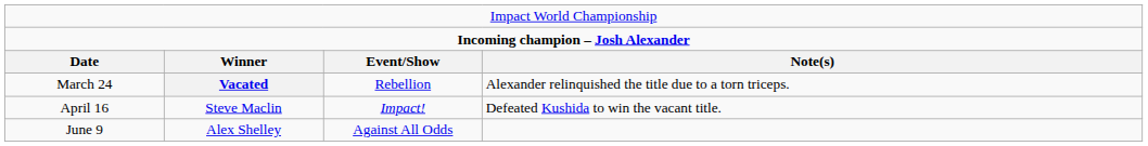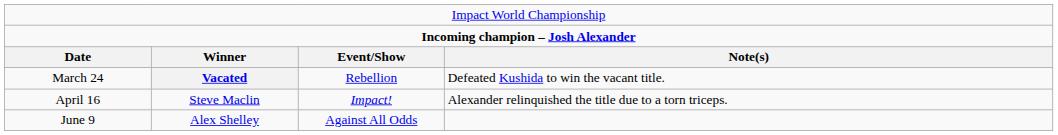 <table class="wikitable" style="text-align:center; width:100%;">
 <tr>
 <td colspan="5" style="text-align: center;"><a href='#'>Impact World Championship</a></td>
 </tr>
 <tr>
 <td colspan="5" style="text-align: center;"><strong>Incoming champion – <a href='#'>Josh Alexander</a></strong></td>
 </tr>
 <tr>
 <th width=14%>Date</th>
 <th width=14%>Winner</th>
 <th width=14%>Event/Show</th>
 <th width=58%>Note(s)</th>
 </tr>
 <tr>
 <td>March 24<br></td>
 <th><a href='#'>Vacated</a></th>
 <td><a href='#'>Rebellion</a></td>
-<td align=left>Alexander relinquished the title due to a torn triceps.</td>
+<td align=left>Defeated <a href='#'>Kushida</a> to win the vacant title.</td>
 </tr>
 <tr>
 <td>April 16</td>
 <td><a href='#'>Steve Maclin</a></td>
 <td><a href='#'><em>Impact!</em></a></td>
-<td align=left>Defeated <a href='#'>Kushida</a> to win the vacant title.</td>
+<td align=left>Alexander relinquished the title due to a torn triceps.</td>
 </tr>
 <tr>
 <td>June 9</td>
 <td><a href='#'>Alex Shelley</a></td>
 <td><a href='#'>Against All Odds</a></td>
 <td></td>
 </tr>
 </table>
